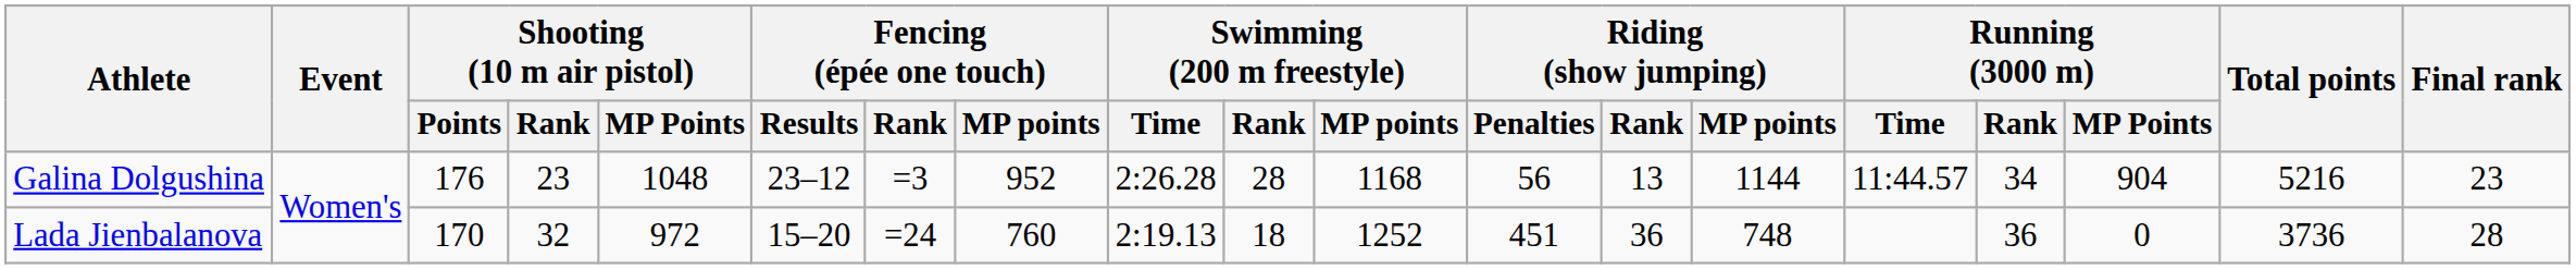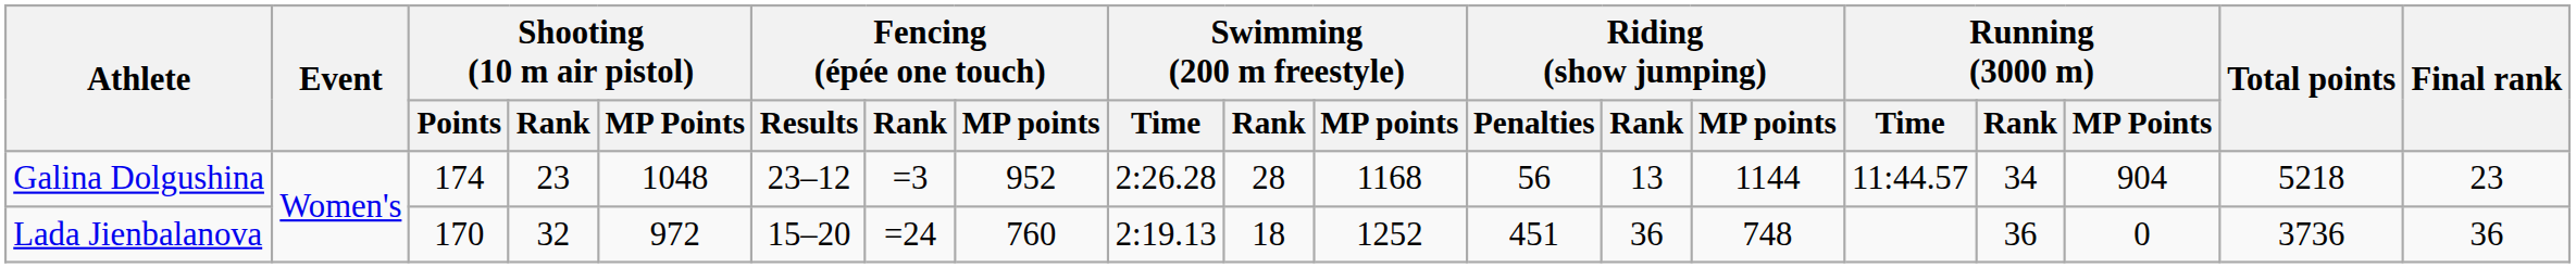 <table class="wikitable" style="font-size:90%">
 <tr>
 <th rowspan="2">Athlete</th>
 <th rowspan="2">Event</th>
 <th colspan=3>Shooting<br><span>(10 m air pistol)</span></th>
 <th colspan=3>Fencing<br><span>(épée one touch)</span></th>
 <th colspan=3>Swimming<br><span>(200 m freestyle)</span></th>
 <th colspan=3>Riding<br><span>(show jumping)</span></th>
 <th colspan=3>Running<br><span>(3000 m)</span></th>
 <th rowspan=2>Total points</th>
 <th rowspan=2>Final rank</th>
 </tr>
 <tr style="font-size:95%">
 <th>Points</th>
 <th>Rank</th>
 <th>MP Points</th>
 <th>Results</th>
 <th>Rank</th>
 <th>MP points</th>
 <th>Time</th>
 <th>Rank</th>
 <th>MP points</th>
 <th>Penalties</th>
 <th>Rank</th>
 <th>MP points</th>
 <th>Time</th>
 <th>Rank</th>
 <th>MP Points</th>
 </tr>
 <tr align=center>
 <td align=left><a href='#'>Galina Dolgushina</a></td>
 <td align=left rowspan=2><a href='#'>Women's</a></td>
-<td>176</td>
+<td>174</td>
 <td>23</td>
 <td>1048</td>
 <td>23–12</td>
 <td>=3</td>
 <td>952</td>
 <td>2:26.28</td>
 <td>28</td>
 <td>1168</td>
 <td>56</td>
 <td>13</td>
 <td>1144</td>
 <td>11:44.57</td>
 <td>34</td>
 <td>904</td>
-<td>5216</td>
+<td>5218</td>
 <td>23</td>
 </tr>
 <tr align=center>
 <td align=left><a href='#'>Lada Jienbalanova</a></td>
 <td>170</td>
 <td>32</td>
 <td>972</td>
 <td>15–20</td>
 <td>=24</td>
 <td>760</td>
 <td>2:19.13</td>
 <td>18</td>
 <td>1252</td>
 <td>451</td>
 <td>36</td>
 <td>748</td>
 <td></td>
 <td>36</td>
 <td>0</td>
 <td>3736</td>
-<td>28</td>
+<td>36</td>
 </tr>
 </table>
